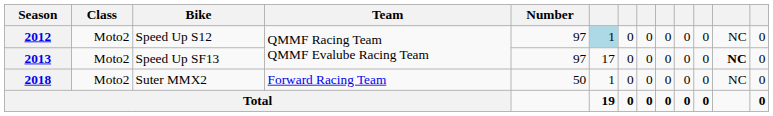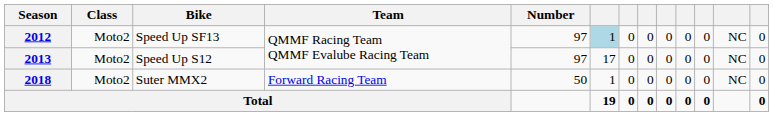 <table class="wikitable" style="font-size:98%; text-align:right; width:900px;">
 <tr>
 <th>Season</th>
 <th>Class</th>
 <th>Bike</th>
 <th>Team</th>
 <th>Number</th>
 <th></th>
 <th></th>
 <th></th>
 <th></th>
 <th></th>
 <th></th>
 <th></th>
 <th></th>
 </tr>
 <tr>
 <th><a href='#'>2012</a></th>
 <td>Moto2</td>
-<td align="left">Speed Up S12</td>
+<td align="left">Speed Up SF13</td>
 <td align="left" rowspan=2>QMMF Racing Team<br>QMMF Evalube Racing Team</td>
 <td>97</td>
 <td style="background: lightblue;">1</td>
 <td>0</td>
 <td>0</td>
 <td>0</td>
 <td>0</td>
 <td>0</td>
 <td>NC</td>
 <td>0</td>
 </tr>
 <tr>
 <th><a href='#'>2013</a></th>
 <td>Moto2</td>
-<td align="left">Speed Up SF13</td>
+<td align="left">Speed Up S12</td>
 <td>97</td>
 <td>17</td>
 <td>0</td>
 <td>0</td>
 <td>0</td>
 <td>0</td>
 <td>0</td>
-<td><strong>NC</strong></td>
+<td>NC</td>
 <td>0</td>
 </tr>
 <tr>
 <th><a href='#'>2018</a></th>
 <td>Moto2</td>
 <td align="left">Suter MMX2</td>
 <td align="left"><a href='#'>Forward Racing Team</a></td>
 <td>50</td>
 <td>1</td>
 <td>0</td>
 <td>0</td>
 <td>0</td>
 <td>0</td>
 <td>0</td>
 <td>NC</td>
 <td>0</td>
 </tr>
 <tr>
 <th colspan=4>Total</th>
 <td></td>
 <td><strong>19</strong></td>
 <td><strong>0</strong></td>
 <td><strong>0</strong></td>
 <td><strong>0</strong></td>
 <td><strong>0</strong></td>
 <td><strong>0</strong></td>
 <td></td>
 <td><strong>0</strong></td>
 </tr>
 </table>
